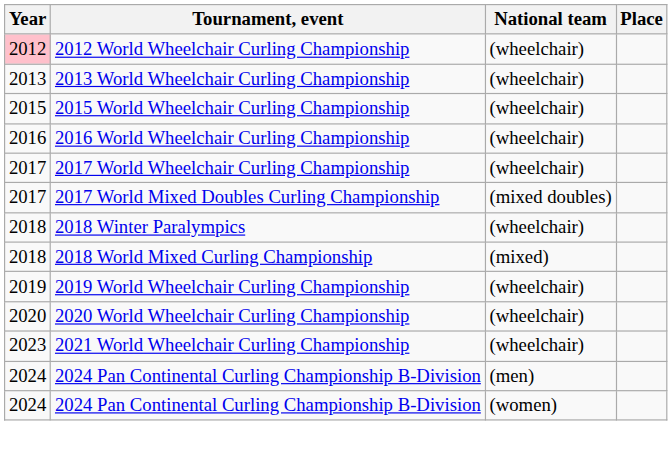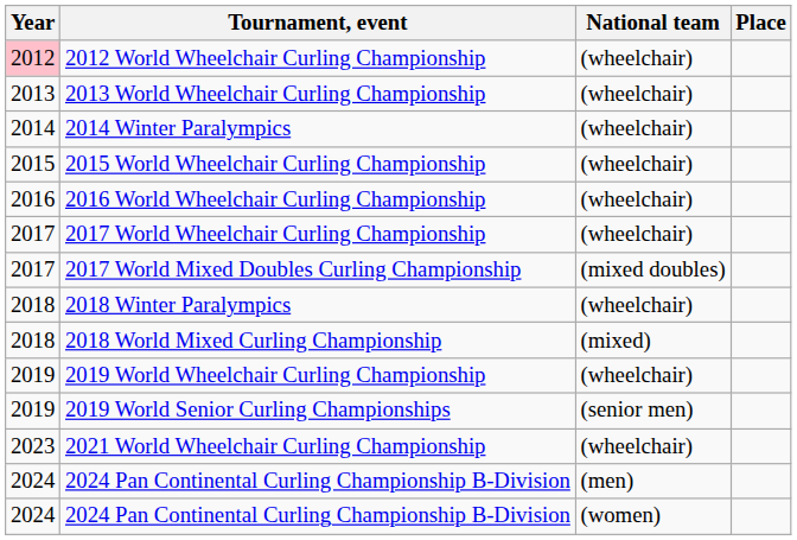 <table class="wikitable">
 <tr>
 <th scope="col">Year</th>
 <th scope="col">Tournament, event</th>
 <th scope="col">National team</th>
 <th scope="col">Place</th>
 </tr>
 <tr>
 <td style="background: pink;">2012</td>
 <td><a href='#'>2012 World Wheelchair Curling Championship</a></td>
 <td> (wheelchair)</td>
 <td></td>
 </tr>
 <tr>
 <td>2013</td>
 <td><a href='#'>2013 World Wheelchair Curling Championship</a></td>
+<td> (wheelchair)</td>
+<td></td>
+</tr>
+<tr>
+<td>2014</td>
+<td><a href='#'>2014 Winter Paralympics</a></td>
 <td> (wheelchair)</td>
 <td></td>
 </tr>
 <tr>
 <td>2015</td>
 <td><a href='#'>2015 World Wheelchair Curling Championship</a></td>
 <td> (wheelchair)</td>
 <td></td>
 </tr>
 <tr>
 <td>2016</td>
 <td><a href='#'>2016 World Wheelchair Curling Championship</a></td>
 <td> (wheelchair)</td>
 <td></td>
 </tr>
 <tr>
 <td>2017</td>
 <td><a href='#'>2017 World Wheelchair Curling Championship</a></td>
 <td> (wheelchair)</td>
 <td></td>
 </tr>
 <tr>
 <td>2017</td>
 <td><a href='#'>2017 World Mixed Doubles Curling Championship</a></td>
 <td> (mixed doubles)</td>
 <td></td>
 </tr>
 <tr>
 <td>2018</td>
 <td><a href='#'>2018 Winter Paralympics</a></td>
 <td> (wheelchair)</td>
 <td></td>
 </tr>
 <tr>
 <td>2018</td>
 <td><a href='#'>2018 World Mixed Curling Championship</a></td>
 <td> (mixed)</td>
 <td></td>
 </tr>
 <tr>
 <td>2019</td>
 <td><a href='#'>2019 World Wheelchair Curling Championship</a></td>
 <td> (wheelchair)</td>
 <td></td>
 </tr>
 <tr>
-<td>2020</td>
-<td><a href='#'>2020 World Wheelchair Curling Championship</a></td>
-<td> (wheelchair)</td>
+<td>2019</td>
+<td><a href='#'>2019 World Senior Curling Championships</a></td>
+<td> (senior men)</td>
 <td></td>
 </tr>
 <tr>
 <td>2023</td>
 <td><a href='#'>2021 World Wheelchair Curling Championship</a></td>
 <td> (wheelchair)</td>
 <td></td>
 </tr>
 <tr>
 <td>2024</td>
 <td><a href='#'>2024 Pan Continental Curling Championship B-Division</a></td>
 <td> (men)</td>
 <td></td>
 </tr>
 <tr>
 <td>2024</td>
 <td><a href='#'>2024 Pan Continental Curling Championship B-Division</a></td>
 <td> (women)</td>
 <td></td>
 </tr>
 </table>
